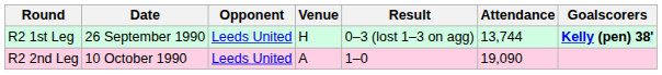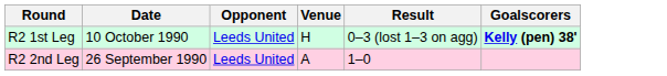 <table class="wikitable">
 <tr>
 <th>Round</th>
 <th>Date</th>
 <th>Opponent</th>
 <th>Venue</th>
 <th>Result</th>
-<th>Attendance</th>
 <th>Goalscorers</th>
 </tr>
 <tr style="background-color: #d0ffe3;">
 <td>R2 1st Leg</td>
-<td>26 September 1990</td>
+<td>10 October 1990</td>
 <td><a href='#'>Leeds United</a></td>
 <td>H</td>
 <td>0–3 (lost 1–3 on agg)</td>
-<td>13,744</td>
 <td><strong><a href='#'>Kelly</a> (pen) 38'</strong></td>
 </tr>
 <tr style="background-color: #ffd0e3;">
 <td>R2 2nd Leg</td>
-<td>10 October 1990</td>
+<td>26 September 1990</td>
 <td><a href='#'>Leeds United</a></td>
 <td>A</td>
 <td>1–0</td>
-<td>19,090</td>
 <td></td>
 </tr>
 </table>
